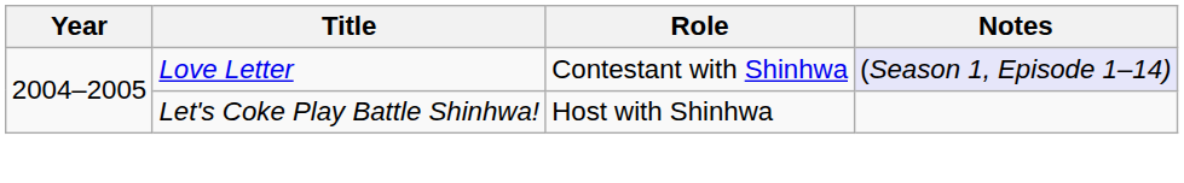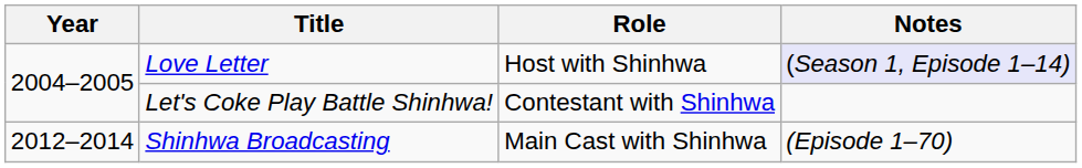 <table class="wikitable">
 <tr>
 <th>Year</th>
 <th>Title</th>
 <th>Role</th>
 <th>Notes</th>
 </tr>
 <tr>
 <td rowspan="2">2004–2005</td>
 <td><a href='#'><em>Love Letter</em></a></td>
-<td>Contestant with <a href='#'>Shinhwa</a></td>
+<td>Host with Shinhwa</td>
 <td style="background: lavender;">(<em>Season 1, Episode 1–14)</em></td>
 </tr>
 <tr>
 <td><em>Let's Coke Play Battle Shinhwa!</em></td>
-<td>Host with Shinhwa</td>
+<td>Contestant with <a href='#'>Shinhwa</a></td>
 <td></td>
 </tr>
+<tr>
+<td>2012–2014</td>
+<td><em><a href='#'>Shinhwa Broadcasting</a></em></td>
+<td>Main Cast with Shinhwa</td>
+<td><em>(Episode 1–70)</em></td>
+</tr>
 </table>
